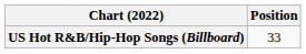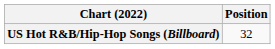 <table class="wikitable plainrowheaders" style="text-align:center">
 <tr>
 <th scope="col">Chart (2022)</th>
 <th scope="col">Position</th>
 </tr>
 <tr>
 <th scope="row">US Hot R&B/Hip-Hop Songs (<em>Billboard</em>)</th>
-<td>33</td>
+<td>32</td>
 </tr>
 </table>
